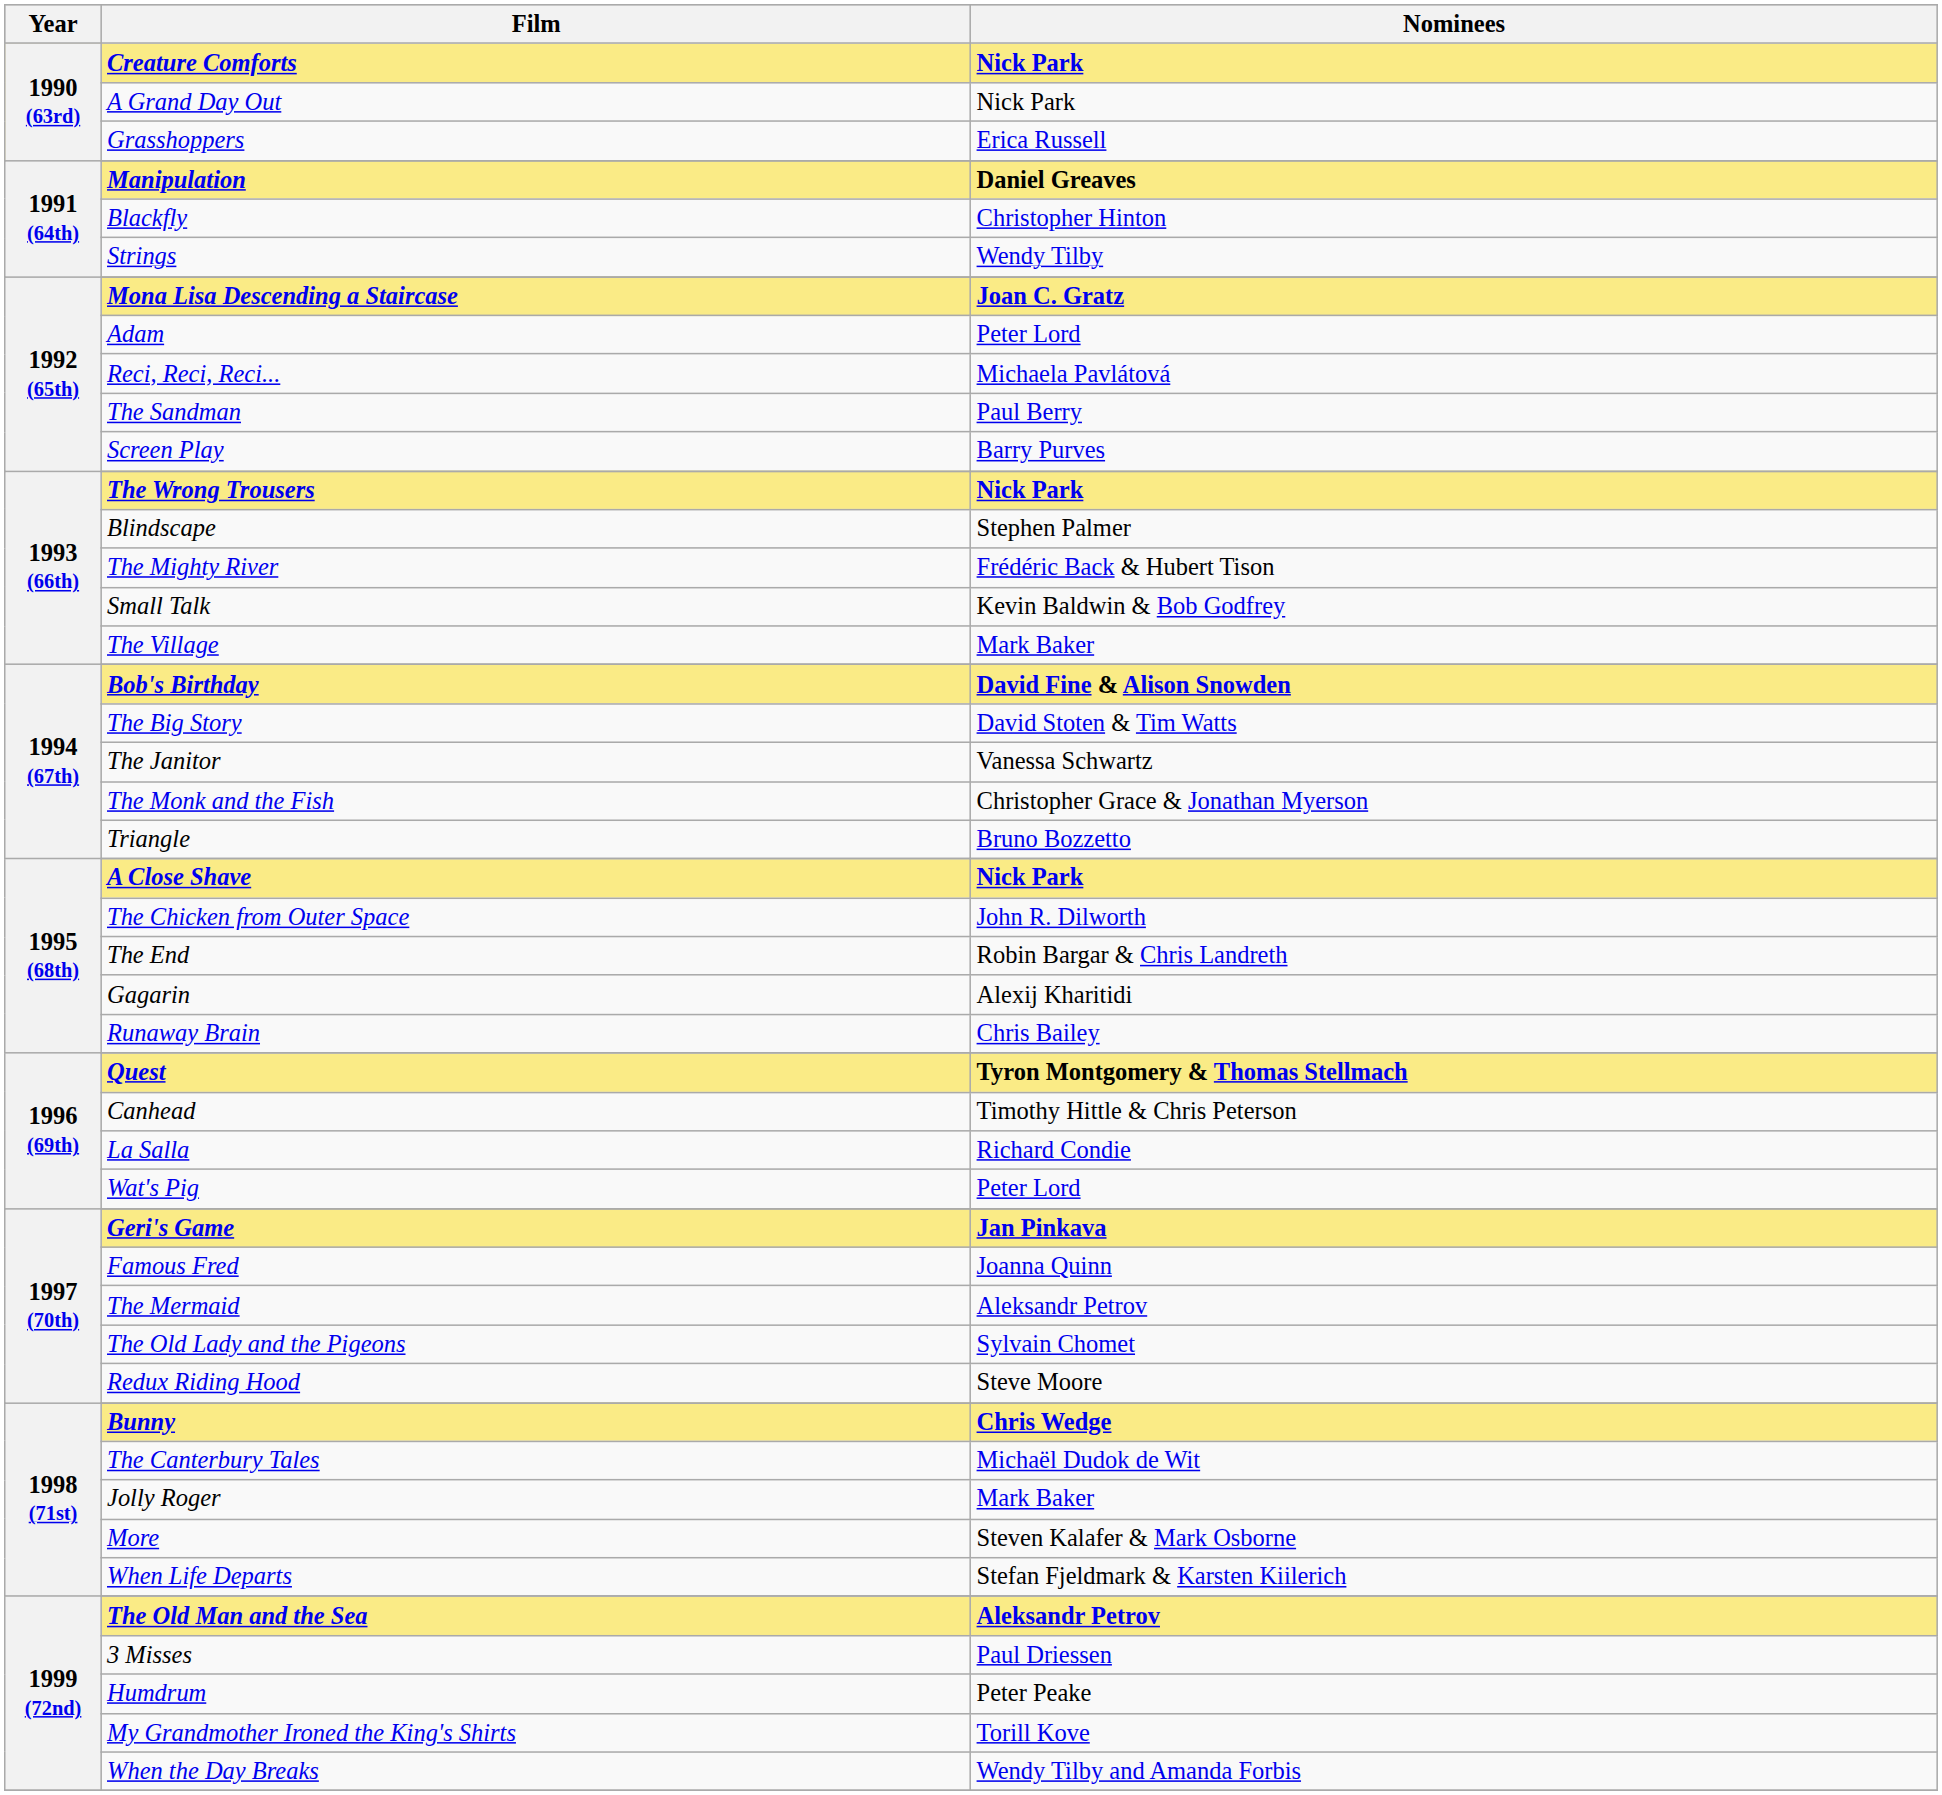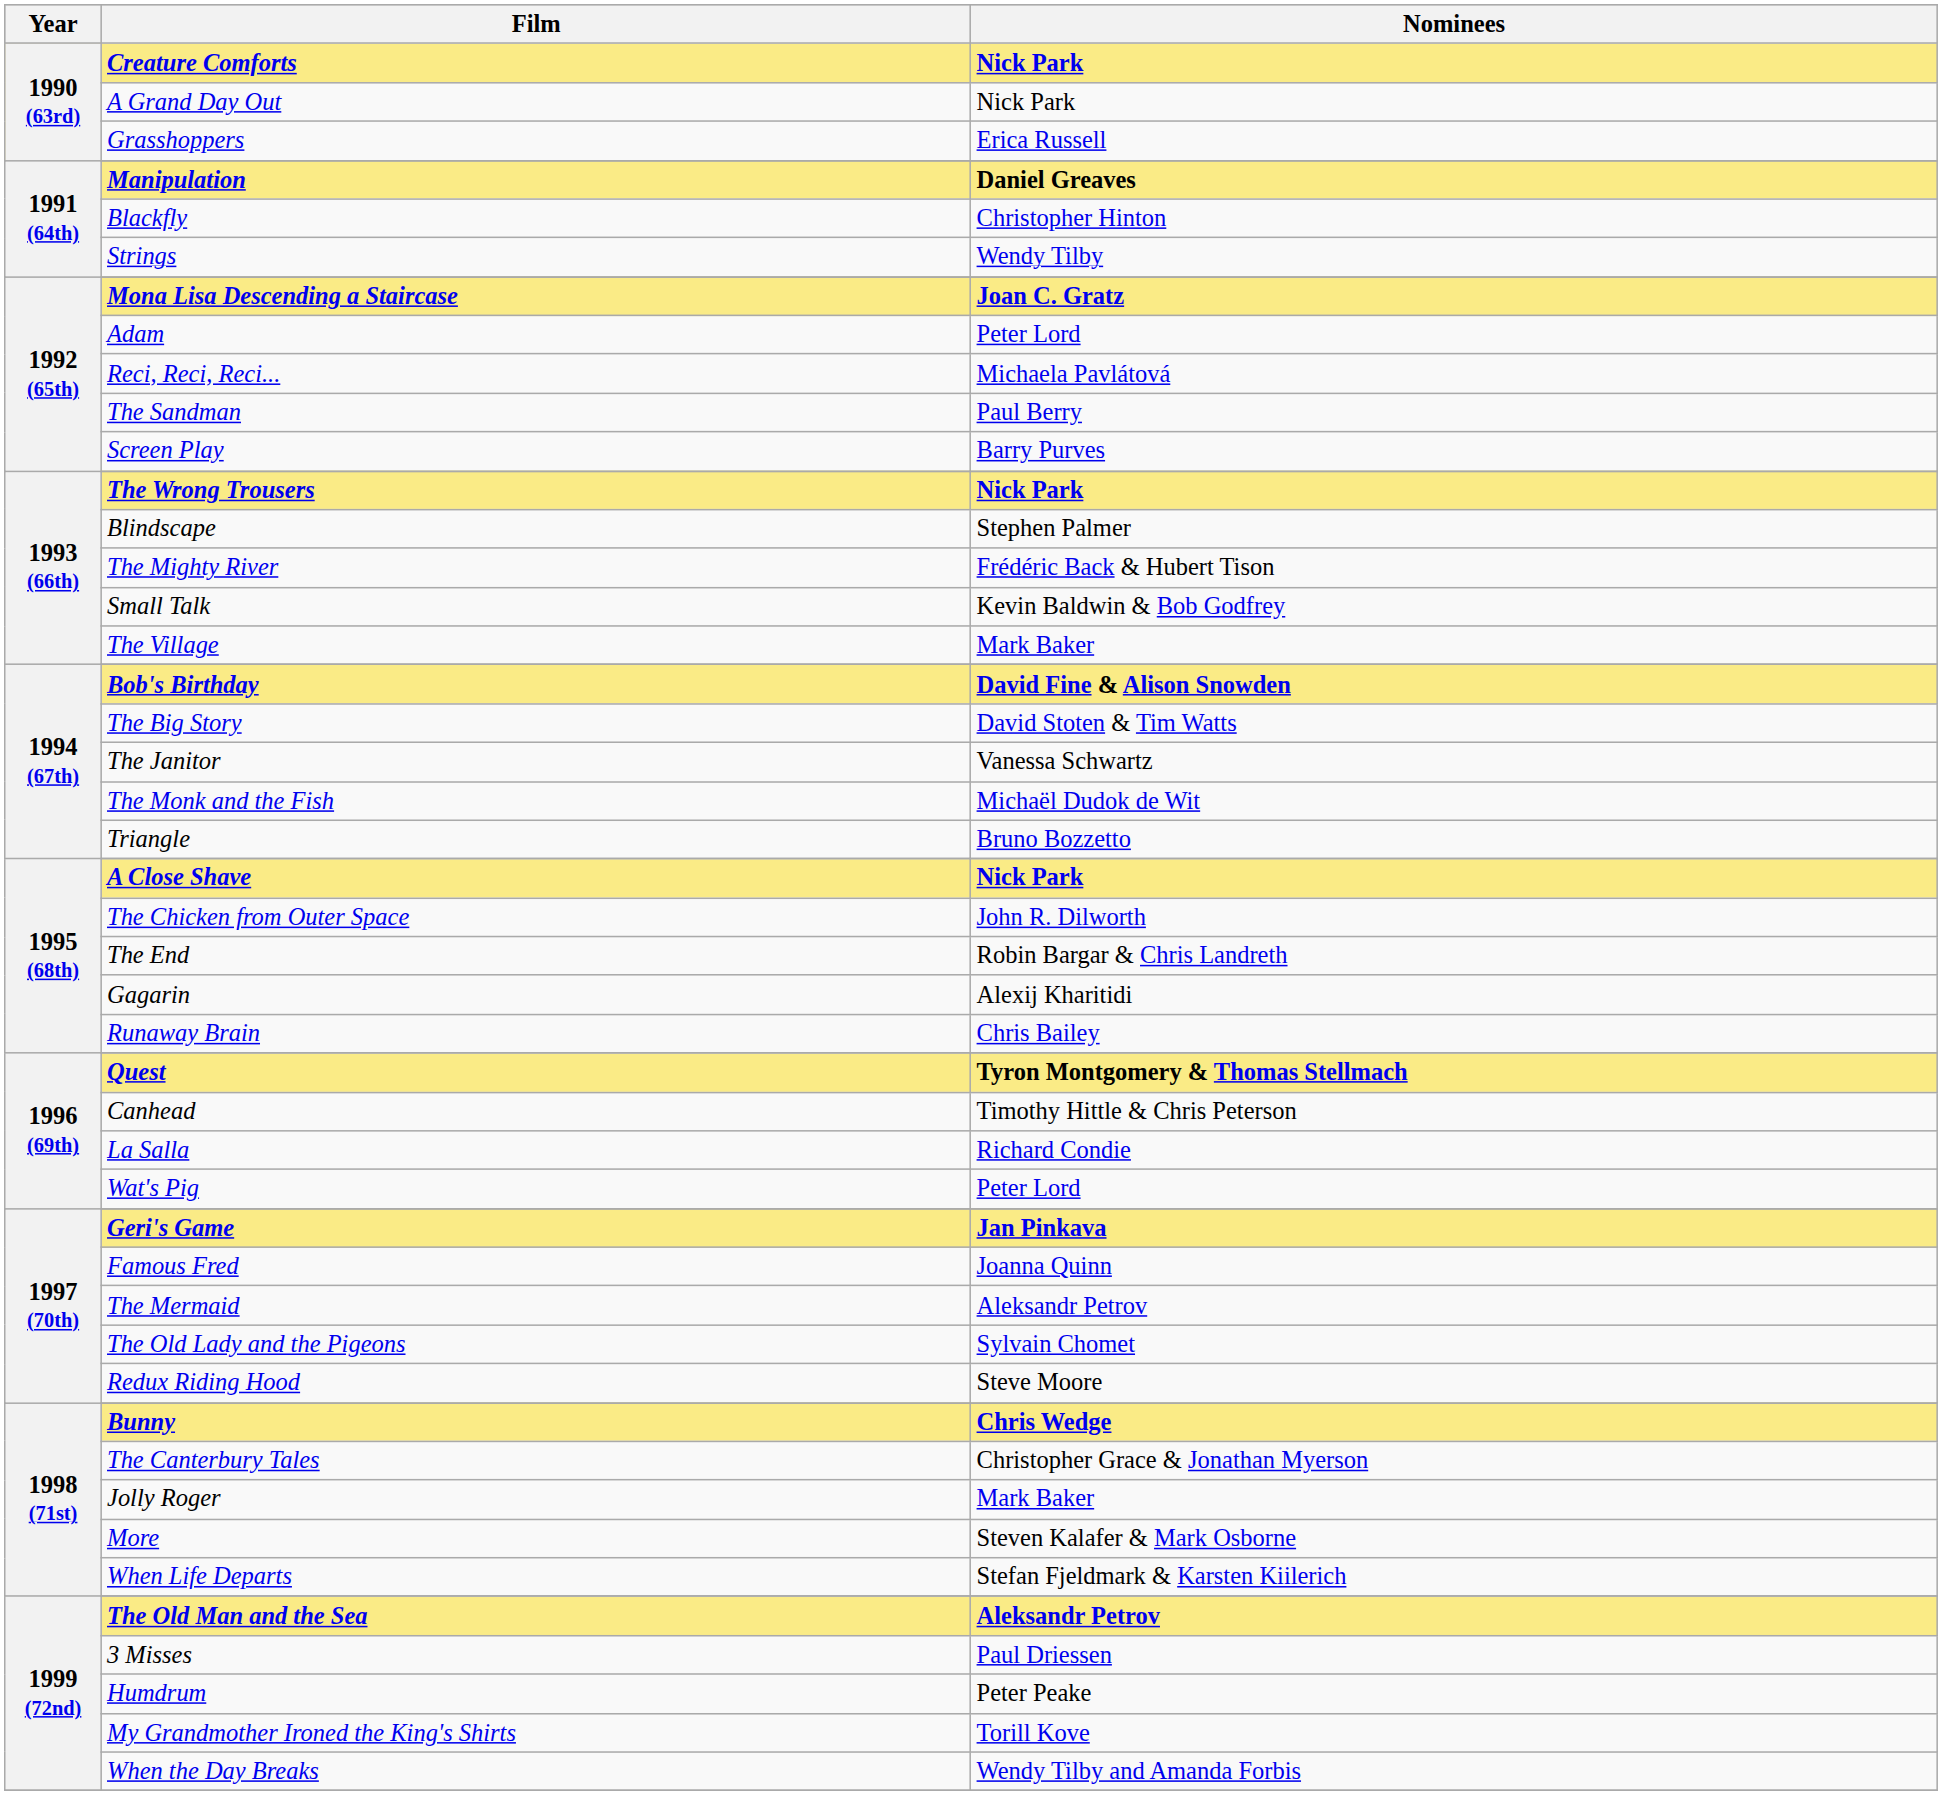 <table class="wikitable sortable" style="width:100%">
 <tr bgcolor="#bebebe">
 <th width="5%">Year</th>
 <th width="45%">Film</th>
 <th width="50%">Nominees</th>
 </tr>
 <tr style="background:#FAEB86">
 <th rowspan="3">1990<br><small><a href='#'>(63rd)</a></small></th>
 <td><strong><em><a href='#'>Creature Comforts</a></em></strong></td>
 <td><strong><a href='#'>Nick Park</a></strong></td>
 </tr>
 <tr>
 <td><em><a href='#'>A Grand Day Out</a></em></td>
 <td>Nick Park</td>
 </tr>
 <tr>
 <td><em><a href='#'>Grasshoppers</a></em></td>
 <td><a href='#'>Erica Russell</a></td>
 </tr>
 <tr>
 <th rowspan="4" style="text-align:center">1991<br><small><a href='#'>(64th)</a></small></th>
 </tr>
 <tr style="background:#FAEB86">
 <td><strong><em><a href='#'>Manipulation</a></em></strong></td>
 <td><strong>Daniel Greaves</strong></td>
 </tr>
 <tr>
 <td><em><a href='#'>Blackfly</a></em></td>
 <td><a href='#'>Christopher Hinton</a></td>
 </tr>
 <tr>
 <td><em><a href='#'>Strings</a></em></td>
 <td><a href='#'>Wendy Tilby</a></td>
 </tr>
 <tr>
 <th rowspan="6" style="text-align:center">1992<br><small><a href='#'>(65th)</a></small></th>
 </tr>
 <tr style="background:#FAEB86">
 <td><strong><em><a href='#'>Mona Lisa Descending a Staircase</a></em></strong></td>
 <td><strong><a href='#'>Joan C. Gratz</a></strong></td>
 </tr>
 <tr>
 <td><em><a href='#'>Adam</a></em></td>
 <td><a href='#'>Peter Lord</a></td>
 </tr>
 <tr>
 <td><em><a href='#'>Reci, Reci, Reci...</a></em></td>
 <td><a href='#'>Michaela Pavlátová</a></td>
 </tr>
 <tr>
 <td><em><a href='#'>The Sandman</a></em></td>
 <td><a href='#'>Paul Berry</a></td>
 </tr>
 <tr>
 <td><em><a href='#'>Screen Play</a></em></td>
 <td><a href='#'>Barry Purves</a></td>
 </tr>
 <tr>
 <th rowspan="6" style="text-align:center">1993<br><small><a href='#'>(66th)</a></small></th>
 </tr>
 <tr style="background:#FAEB86">
 <td><strong><em><a href='#'>The Wrong Trousers</a></em></strong></td>
 <td><strong><a href='#'>Nick Park</a></strong></td>
 </tr>
 <tr>
 <td><em>Blindscape</em></td>
 <td>Stephen Palmer</td>
 </tr>
 <tr>
 <td><em><a href='#'>The Mighty River</a></em></td>
 <td><a href='#'>Frédéric Back</a> & Hubert Tison</td>
 </tr>
 <tr>
 <td><em>Small Talk</em></td>
 <td>Kevin Baldwin & <a href='#'>Bob Godfrey</a></td>
 </tr>
 <tr>
 <td><em><a href='#'>The Village</a></em></td>
 <td><a href='#'>Mark Baker</a></td>
 </tr>
 <tr>
 <th rowspan="6" style="text-align:center">1994<br><small><a href='#'>(67th)</a></small></th>
 </tr>
 <tr style="background:#FAEB86">
 <td><strong><em><a href='#'>Bob's Birthday</a></em></strong></td>
 <td><strong><a href='#'>David Fine</a> & <a href='#'>Alison Snowden</a></strong></td>
 </tr>
 <tr>
 <td><em><a href='#'>The Big Story</a></em></td>
 <td><a href='#'>David Stoten</a> & <a href='#'>Tim Watts</a></td>
 </tr>
 <tr>
 <td><em>The Janitor</em></td>
 <td>Vanessa Schwartz</td>
 </tr>
 <tr>
 <td><em><a href='#'>The Monk and the Fish</a></em></td>
-<td>Christopher Grace & <a href='#'>Jonathan Myerson</a></td>
+<td><a href='#'>Michaël Dudok de Wit</a></td>
 </tr>
 <tr>
 <td><em>Triangle</em></td>
 <td><a href='#'>Bruno Bozzetto</a></td>
 </tr>
 <tr>
 <th rowspan="6" style="text-align:center">1995<br><small><a href='#'>(68th)</a></small></th>
 </tr>
 <tr style="background:#FAEB86">
 <td><strong><em><a href='#'>A Close Shave</a></em></strong></td>
 <td><strong><a href='#'>Nick Park</a></strong></td>
 </tr>
 <tr>
 <td><em><a href='#'>The Chicken from Outer Space</a></em></td>
 <td><a href='#'>John R. Dilworth</a></td>
 </tr>
 <tr>
 <td><em>The End</em></td>
 <td>Robin Bargar & <a href='#'>Chris Landreth</a></td>
 </tr>
 <tr>
 <td><em>Gagarin</em></td>
 <td>Alexij Kharitidi</td>
 </tr>
 <tr>
 <td><em><a href='#'>Runaway Brain</a></em></td>
 <td><a href='#'>Chris Bailey</a></td>
 </tr>
 <tr>
 <th rowspan="5" style="text-align:center">1996<br><small><a href='#'>(69th)</a></small></th>
 </tr>
 <tr style="background:#FAEB86">
 <td><strong><em><a href='#'>Quest</a></em></strong></td>
 <td><strong>Tyron Montgomery & <a href='#'>Thomas Stellmach</a></strong></td>
 </tr>
 <tr>
 <td><em>Canhead</em></td>
 <td>Timothy Hittle & Chris Peterson</td>
 </tr>
 <tr>
 <td><em><a href='#'>La Salla</a></em></td>
 <td><a href='#'>Richard Condie</a></td>
 </tr>
 <tr>
 <td><em><a href='#'>Wat's Pig</a></em></td>
 <td><a href='#'>Peter Lord</a></td>
 </tr>
 <tr>
 <th rowspan="6" style="text-align:center">1997<br><small><a href='#'>(70th)</a></small></th>
 </tr>
 <tr style="background:#FAEB86">
 <td><strong><em><a href='#'>Geri's Game</a></em></strong></td>
 <td><strong><a href='#'>Jan Pinkava</a></strong></td>
 </tr>
 <tr>
 <td><em><a href='#'>Famous Fred</a></em></td>
 <td><a href='#'>Joanna Quinn</a></td>
 </tr>
 <tr>
 <td><em><a href='#'>The Mermaid</a></em></td>
 <td><a href='#'>Aleksandr Petrov</a></td>
 </tr>
 <tr>
 <td><em><a href='#'>The Old Lady and the Pigeons</a></em></td>
 <td><a href='#'>Sylvain Chomet</a></td>
 </tr>
 <tr>
 <td><em><a href='#'>Redux Riding Hood</a></em></td>
 <td>Steve Moore</td>
 </tr>
 <tr>
 <th rowspan="6" style="text-align:center">1998<br><small><a href='#'>(71st)</a></small></th>
 </tr>
 <tr style="background:#FAEB86">
 <td><strong><em><a href='#'>Bunny</a></em></strong></td>
 <td><strong><a href='#'>Chris Wedge</a></strong></td>
 </tr>
 <tr>
 <td><em><a href='#'>The Canterbury Tales</a></em></td>
-<td><a href='#'>Michaël Dudok de Wit</a></td>
+<td>Christopher Grace & <a href='#'>Jonathan Myerson</a></td>
 </tr>
 <tr>
 <td><em>Jolly Roger</em></td>
 <td><a href='#'>Mark Baker</a></td>
 </tr>
 <tr>
 <td><em><a href='#'>More</a></em></td>
 <td>Steven Kalafer & <a href='#'>Mark Osborne</a></td>
 </tr>
 <tr>
 <td><em><a href='#'>When Life Departs</a></em></td>
 <td>Stefan Fjeldmark & <a href='#'>Karsten Kiilerich</a></td>
 </tr>
 <tr>
 <th rowspan="6" style="text-align:center">1999<br><small><a href='#'>(72nd)</a></small></th>
 </tr>
 <tr style="background:#FAEB86">
 <td><strong><em><a href='#'>The Old Man and the Sea</a></em></strong></td>
 <td><strong><a href='#'>Aleksandr Petrov</a></strong></td>
 </tr>
 <tr>
 <td><em>3 Misses</em></td>
 <td><a href='#'>Paul Driessen</a></td>
 </tr>
 <tr>
 <td><em><a href='#'>Humdrum</a></em></td>
 <td>Peter Peake</td>
 </tr>
 <tr>
 <td><em><a href='#'>My Grandmother Ironed the King's Shirts</a></em></td>
 <td><a href='#'>Torill Kove</a></td>
 </tr>
 <tr>
 <td><em><a href='#'>When the Day Breaks</a></em></td>
 <td><a href='#'>Wendy Tilby and Amanda Forbis</a></td>
 </tr>
 <tr>
 </tr>
 </table>
